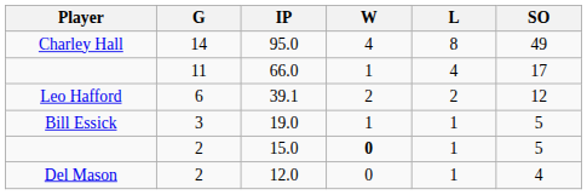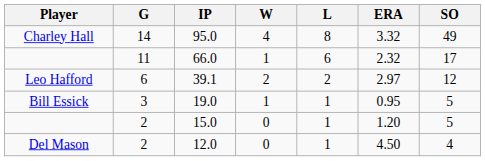 <table class="wikitable sortable">
 <tr>
 <th bgcolor="#DDDDFF" width="16%">Player</th>
 <th bgcolor="#DDDDFF" width="9%">G</th>
 <th bgcolor="#DDDDFF" width="9%">IP</th>
 <th bgcolor="#DDDDFF" width="9%">W</th>
 <th bgcolor="#DDDDFF" width="9%">L</th>
+<th bgcolor="#DDDDFF" width="9%">ERA</th>
 <th bgcolor="#DDDDFF" width="9%">SO</th>
 </tr>
 <tr align="center">
 <td><a href='#'>Charley Hall</a></td>
 <td>14</td>
 <td>95.0</td>
 <td>4</td>
 <td>8</td>
+<td>3.32</td>
 <td>49</td>
 </tr>
 <tr align=center>
 <td></td>
 <td>11</td>
 <td>66.0</td>
 <td>1</td>
-<td>4</td>
+<td>6</td>
+<td>2.32</td>
 <td>17</td>
 </tr>
 <tr align="center">
 <td><a href='#'>Leo Hafford</a></td>
 <td>6</td>
 <td>39.1</td>
 <td>2</td>
 <td>2</td>
+<td>2.97</td>
 <td>12</td>
 </tr>
 <tr align=center>
 <td><a href='#'>Bill Essick</a></td>
 <td>3</td>
 <td>19.0</td>
 <td>1</td>
 <td>1</td>
+<td>0.95</td>
 <td>5</td>
 </tr>
 <tr align=center>
 <td></td>
 <td>2</td>
 <td>15.0</td>
-<td><strong>0</strong></td>
+<td>0</td>
 <td>1</td>
+<td>1.20</td>
 <td>5</td>
 </tr>
 <tr align="center">
 <td><a href='#'>Del Mason</a></td>
 <td>2</td>
 <td>12.0</td>
 <td>0</td>
 <td>1</td>
+<td>4.50</td>
 <td>4</td>
 </tr>
 </table>
